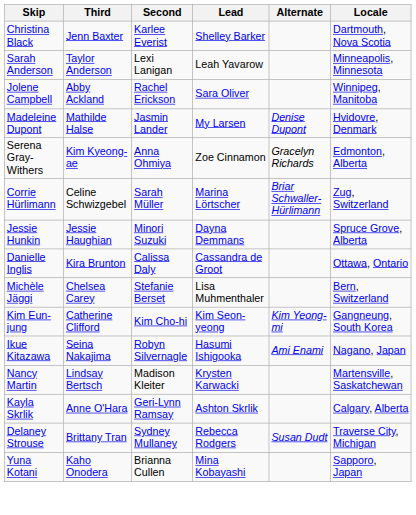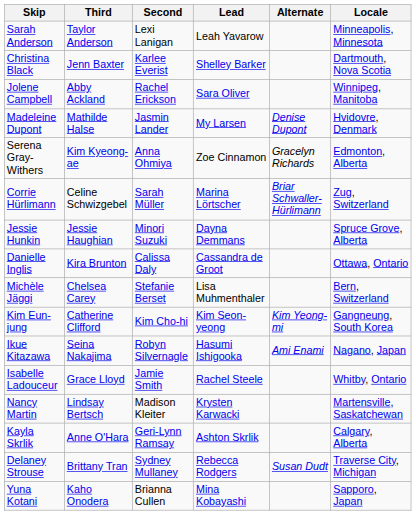 <table class=wikitable>
 <tr>
 <th scope="col">Skip</th>
 <th scope="col">Third</th>
 <th scope="col">Second</th>
 <th scope="col">Lead</th>
 <th scope="col">Alternate</th>
 <th scope="col">Locale</th>
 </tr>
 <tr>
+<td><a href='#'>Sarah Anderson</a></td>
+<td><a href='#'>Taylor Anderson</a></td>
+<td>Lexi Lanigan</td>
+<td>Leah Yavarow</td>
+<td></td>
+<td> <a href='#'>Minneapolis</a>, <a href='#'>Minnesota</a></td>
+</tr>
+<tr>
 <td><a href='#'>Christina Black</a></td>
 <td><a href='#'>Jenn Baxter</a></td>
 <td><a href='#'>Karlee Everist</a></td>
 <td><a href='#'>Shelley Barker</a></td>
 <td></td>
 <td> <a href='#'>Dartmouth</a>, <a href='#'>Nova Scotia</a></td>
-</tr>
-<tr>
-<td><a href='#'>Sarah Anderson</a></td>
-<td><a href='#'>Taylor Anderson</a></td>
-<td>Lexi Lanigan</td>
-<td>Leah Yavarow</td>
-<td></td>
-<td> <a href='#'>Minneapolis</a>, <a href='#'>Minnesota</a></td>
 </tr>
 <tr>
 <td><a href='#'>Jolene Campbell</a></td>
 <td><a href='#'>Abby Ackland</a></td>
 <td><a href='#'>Rachel Erickson</a></td>
 <td><a href='#'>Sara Oliver</a></td>
 <td></td>
 <td> <a href='#'>Winnipeg</a>, <a href='#'>Manitoba</a></td>
 </tr>
 <tr>
 <td><a href='#'>Madeleine Dupont</a></td>
 <td><a href='#'>Mathilde Halse</a></td>
 <td><a href='#'>Jasmin Lander</a></td>
 <td><a href='#'>My Larsen</a></td>
 <td><em><a href='#'>Denise Dupont</a></em></td>
 <td> <a href='#'>Hvidovre</a>, <a href='#'>Denmark</a></td>
 </tr>
 <tr>
 <td>Serena Gray-Withers</td>
 <td><a href='#'>Kim Kyeong-ae</a></td>
 <td><a href='#'>Anna Ohmiya</a></td>
 <td>Zoe Cinnamon</td>
 <td><em>Gracelyn Richards</em></td>
 <td> <a href='#'>Edmonton</a>, <a href='#'>Alberta</a></td>
 </tr>
 <tr>
 <td><a href='#'>Corrie Hürlimann</a></td>
 <td>Celine Schwizgebel</td>
 <td><a href='#'>Sarah Müller</a></td>
 <td><a href='#'>Marina Lörtscher</a></td>
 <td><em><a href='#'>Briar Schwaller-Hürlimann</a></em></td>
 <td> <a href='#'>Zug</a>, <a href='#'>Switzerland</a></td>
 </tr>
 <tr>
 <td><a href='#'>Jessie Hunkin</a></td>
 <td><a href='#'>Jessie Haughian</a></td>
 <td><a href='#'>Minori Suzuki</a></td>
 <td><a href='#'>Dayna Demmans</a></td>
 <td></td>
 <td> <a href='#'>Spruce Grove</a>, <a href='#'>Alberta</a></td>
 </tr>
 <tr>
 <td><a href='#'>Danielle Inglis</a></td>
 <td><a href='#'>Kira Brunton</a></td>
 <td><a href='#'>Calissa Daly</a></td>
 <td><a href='#'>Cassandra de Groot</a></td>
 <td></td>
 <td> <a href='#'>Ottawa</a>, <a href='#'>Ontario</a></td>
 </tr>
 <tr>
 <td><a href='#'>Michèle Jäggi</a></td>
 <td><a href='#'>Chelsea Carey</a></td>
 <td><a href='#'>Stefanie Berset</a></td>
 <td>Lisa Muhmenthaler</td>
 <td></td>
 <td> <a href='#'>Bern</a>, <a href='#'>Switzerland</a></td>
 </tr>
 <tr>
 <td><a href='#'>Kim Eun-jung</a></td>
 <td><a href='#'>Catherine Clifford</a></td>
 <td><a href='#'>Kim Cho-hi</a></td>
 <td><a href='#'>Kim Seon-yeong</a></td>
 <td><em><a href='#'>Kim Yeong-mi</a></em></td>
 <td> <a href='#'>Gangneung</a>, <a href='#'>South Korea</a></td>
 </tr>
 <tr>
 <td><a href='#'>Ikue Kitazawa</a></td>
 <td><a href='#'>Seina Nakajima</a></td>
 <td><a href='#'>Robyn Silvernagle</a></td>
 <td><a href='#'>Hasumi Ishigooka</a></td>
 <td><em><a href='#'>Ami Enami</a></em></td>
 <td> <a href='#'>Nagano</a>, <a href='#'>Japan</a></td>
 </tr>
 <tr>
+<td><a href='#'>Isabelle Ladouceur</a></td>
+<td><a href='#'>Grace Lloyd</a></td>
+<td><a href='#'>Jamie Smith</a></td>
+<td><a href='#'>Rachel Steele</a></td>
+<td></td>
+<td> <a href='#'>Whitby</a>, <a href='#'>Ontario</a></td>
+</tr>
+<tr>
 <td><a href='#'>Nancy Martin</a></td>
 <td><a href='#'>Lindsay Bertsch</a></td>
 <td>Madison Kleiter</td>
 <td><a href='#'>Krysten Karwacki</a></td>
 <td></td>
 <td> <a href='#'>Martensville</a>, <a href='#'>Saskatchewan</a></td>
 </tr>
 <tr>
 <td><a href='#'>Kayla Skrlik</a></td>
 <td><a href='#'>Anne O'Hara</a></td>
 <td><a href='#'>Geri-Lynn Ramsay</a></td>
 <td><a href='#'>Ashton Skrlik</a></td>
 <td></td>
 <td> <a href='#'>Calgary</a>, <a href='#'>Alberta</a></td>
 </tr>
 <tr>
 <td><a href='#'>Delaney Strouse</a></td>
 <td><a href='#'>Brittany Tran</a></td>
 <td><a href='#'>Sydney Mullaney</a></td>
 <td><a href='#'>Rebecca Rodgers</a></td>
 <td><em><a href='#'>Susan Dudt</a></em></td>
 <td> <a href='#'>Traverse City</a>, <a href='#'>Michigan</a></td>
 </tr>
 <tr>
 <td><a href='#'>Yuna Kotani</a></td>
 <td><a href='#'>Kaho Onodera</a></td>
 <td>Brianna Cullen</td>
 <td><a href='#'>Mina Kobayashi</a></td>
 <td></td>
 <td> <a href='#'>Sapporo</a>, <a href='#'>Japan</a></td>
 </tr>
 </table>
